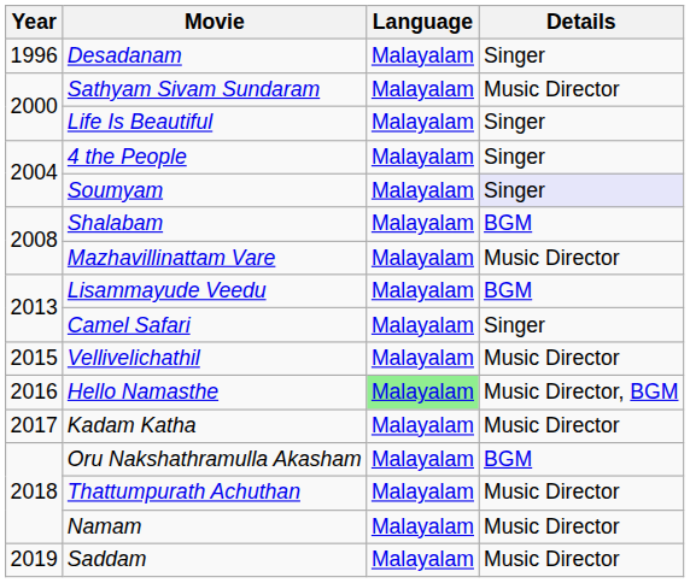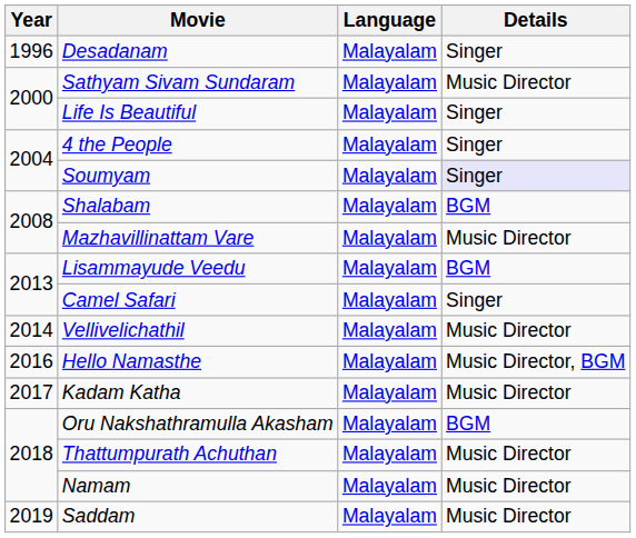 <table class="wikitable">
 <tr>
 <th>Year</th>
 <th>Movie</th>
 <th>Language</th>
 <th>Details</th>
 </tr>
 <tr>
 <td>1996</td>
 <td><em><a href='#'>Desadanam</a></em></td>
 <td><a href='#'>Malayalam</a></td>
 <td>Singer</td>
 </tr>
 <tr>
 <td rowspan="2">2000</td>
 <td><em><a href='#'>Sathyam Sivam Sundaram</a></em></td>
 <td><a href='#'>Malayalam</a></td>
 <td>Music Director</td>
 </tr>
 <tr>
 <td><em><a href='#'>Life Is Beautiful</a></em></td>
 <td><a href='#'>Malayalam</a></td>
 <td>Singer</td>
 </tr>
 <tr>
 <td rowspan="2">2004</td>
 <td><em><a href='#'>4 the People</a></em></td>
 <td><a href='#'>Malayalam</a></td>
 <td>Singer</td>
 </tr>
 <tr>
 <td><em><a href='#'>Soumyam</a></em></td>
 <td><a href='#'>Malayalam</a></td>
 <td style="background: lavender;">Singer</td>
 </tr>
 <tr>
 <td rowspan="2">2008</td>
 <td><em><a href='#'>Shalabam</a></em></td>
 <td><a href='#'>Malayalam</a></td>
 <td><a href='#'>BGM</a></td>
 </tr>
 <tr>
 <td><em><a href='#'>Mazhavillinattam Vare</a></em></td>
 <td><a href='#'>Malayalam</a></td>
 <td>Music Director</td>
 </tr>
 <tr>
 <td rowspan="2">2013</td>
 <td><em><a href='#'>Lisammayude Veedu</a></em></td>
 <td><a href='#'>Malayalam</a></td>
 <td><a href='#'>BGM</a></td>
 </tr>
 <tr>
 <td><em><a href='#'>Camel Safari</a></em></td>
 <td><a href='#'>Malayalam</a></td>
 <td>Singer</td>
 </tr>
 <tr>
-<td>2015</td>
+<td>2014</td>
 <td><em><a href='#'>Vellivelichathil</a></em></td>
 <td><a href='#'>Malayalam</a></td>
 <td>Music Director</td>
 </tr>
 <tr>
 <td>2016</td>
 <td><em><a href='#'>Hello Namasthe</a></em></td>
-<td style="background: lightgreen;"><a href='#'>Malayalam</a></td>
+<td><a href='#'>Malayalam</a></td>
 <td>Music Director, <a href='#'>BGM</a></td>
 </tr>
 <tr>
 <td>2017</td>
 <td><em>Kadam Katha</em></td>
 <td><a href='#'>Malayalam</a></td>
 <td>Music Director</td>
 </tr>
 <tr>
 <td rowspan="3">2018</td>
 <td><em>Oru Nakshathramulla Akasham</em></td>
 <td><a href='#'>Malayalam</a></td>
 <td><a href='#'>BGM</a></td>
 </tr>
 <tr>
 <td><em><a href='#'>Thattumpurath Achuthan</a></em></td>
 <td><a href='#'>Malayalam</a></td>
 <td>Music Director</td>
 </tr>
 <tr>
 <td><em>Namam</em></td>
 <td><a href='#'>Malayalam</a></td>
 <td>Music Director</td>
 </tr>
 <tr>
 <td>2019</td>
 <td><em>Saddam</em></td>
 <td><a href='#'>Malayalam</a></td>
 <td>Music Director</td>
 </tr>
 </table>
